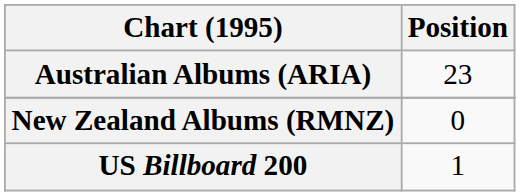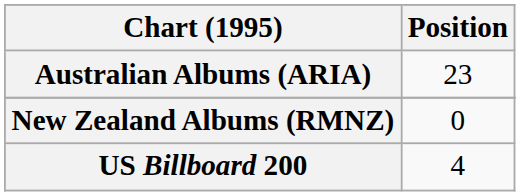 <table class="wikitable sortable plainrowheaders" style="text-align:center">
 <tr>
 <th scope="col">Chart (1995)</th>
 <th scope="col">Position</th>
 </tr>
 <tr>
 <th scope="row">Australian Albums (ARIA)</th>
 <td>23</td>
 </tr>
 <tr>
 </tr>
 <tr>
 <th scope="row">New Zealand Albums (RMNZ)</th>
 <td>0</td>
 </tr>
 <tr>
 <th scope="row">US <em>Billboard</em> 200</th>
-<td>1</td>
+<td>4</td>
 </tr>
 </table>
